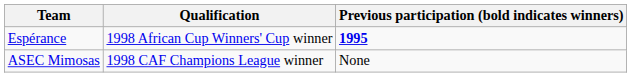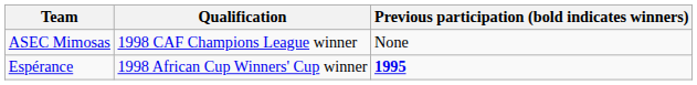 <table class="wikitable">
 <tr>
 <th>Team</th>
 <th>Qualification</th>
 <th>Previous participation (bold indicates winners)</th>
 </tr>
 <tr>
+<td> <a href='#'>ASEC Mimosas</a></td>
+<td><a href='#'>1998 CAF Champions League</a> winner</td>
+<td>None</td>
+</tr>
+<tr>
 <td> <a href='#'>Espérance</a></td>
 <td><a href='#'>1998 African Cup Winners' Cup</a> winner</td>
 <td><strong><a href='#'>1995</a></strong></td>
 </tr>
-<tr>
-<td> <a href='#'>ASEC Mimosas</a></td>
-<td><a href='#'>1998 CAF Champions League</a> winner</td>
-<td>None</td>
-</tr>
 </table>
